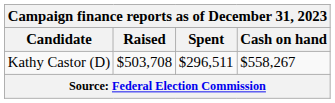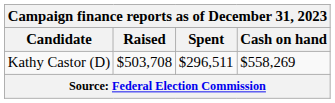 <table class="wikitable sortable">
 <tr>
 <th colspan=4>Campaign finance reports as of December 31, 2023</th>
 </tr>
 <tr style="text-align:center;">
 <th>Candidate</th>
 <th>Raised</th>
 <th>Spent</th>
 <th>Cash on hand</th>
 </tr>
 <tr>
 <td>Kathy Castor (D)</td>
 <td>$503,708</td>
 <td>$296,511</td>
-<td>$558,267</td>
+<td>$558,269</td>
 </tr>
 <tr>
 <th colspan="4"><small>Source: <a href='#'>Federal Election Commission</a></small></th>
 </tr>
 </table>
